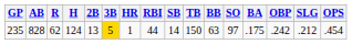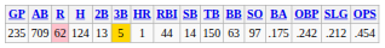 <table class="wikitable">
 <tr>
 <th><a href='#'>GP</a></th>
 <th><a href='#'>AB</a></th>
 <th><a href='#'>R</a></th>
 <th><a href='#'>H</a></th>
 <th><a href='#'>2B</a></th>
 <th><a href='#'>3B</a></th>
 <th><a href='#'>HR</a></th>
 <th><a href='#'>RBI</a></th>
 <th><a href='#'>SB</a></th>
 <th><a href='#'>TB</a></th>
 <th><a href='#'>BB</a></th>
 <th><a href='#'>SO</a></th>
 <th><a href='#'>BA</a></th>
 <th><a href='#'>OBP</a></th>
 <th><a href='#'>SLG</a></th>
 <th><a href='#'>OPS</a></th>
 </tr>
 <tr align=center>
 <td>235</td>
-<td>828</td>
-<td>62</td>
+<td>709</td>
+<td style="background: pink;">62</td>
 <td>124</td>
 <td>13</td>
 <td style="background: gold;">5</td>
 <td>1</td>
 <td>44</td>
 <td>14</td>
 <td>150</td>
 <td>63</td>
 <td>97</td>
 <td>.175</td>
 <td>.242</td>
 <td>.212</td>
 <td>.454</td>
 </tr>
 </table>
